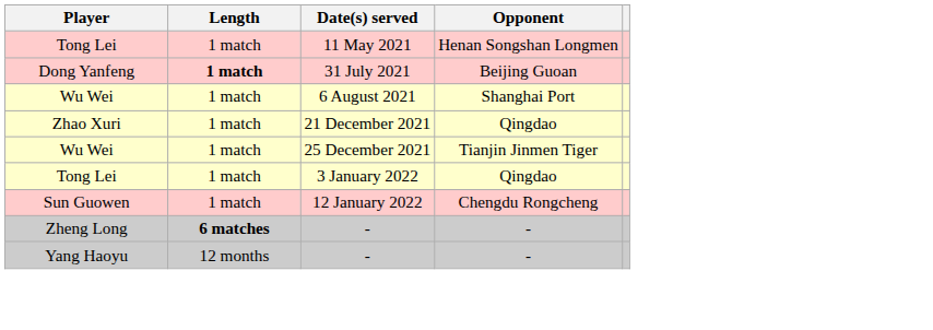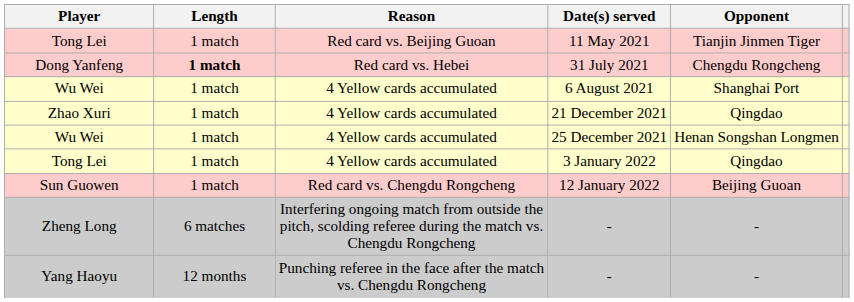 <table class="wikitable" style="text-align: center;">
 <tr>
 <th width="150">Player</th>
 <th width="120">Length</th>
+<th width="280">Reason</th>
 <th>Date(s) served</th>
 <th>Opponent</th>
 <th></th>
 </tr>
 <tr style="background:#fcc">
 <td>Tong Lei</td>
 <td>1 match</td>
+<td>Red card vs. Beijing Guoan</td>
 <td>11 May 2021</td>
-<td>Henan Songshan Longmen</td>
+<td>Tianjin Jinmen Tiger</td>
 <td></td>
 </tr>
 <tr style="background:#fcc">
 <td>Dong Yanfeng</td>
 <td><strong>1 match</strong></td>
+<td>Red card vs. Hebei</td>
 <td>31 July 2021</td>
-<td>Beijing Guoan</td>
+<td>Chengdu Rongcheng</td>
 <td></td>
 </tr>
 <tr style="background:#ffc">
 <td>Wu Wei</td>
 <td>1 match</td>
+<td>4 Yellow cards accumulated</td>
 <td>6 August 2021</td>
 <td>Shanghai Port</td>
 <td></td>
 </tr>
 <tr style="background:#ffc">
 <td>Zhao Xuri</td>
 <td>1 match</td>
+<td>4 Yellow cards accumulated</td>
 <td>21 December 2021</td>
 <td>Qingdao</td>
 <td></td>
 </tr>
 <tr style="background:#ffc">
 <td>Wu Wei</td>
 <td>1 match</td>
+<td>4 Yellow cards accumulated</td>
 <td>25 December 2021</td>
-<td>Tianjin Jinmen Tiger</td>
+<td>Henan Songshan Longmen</td>
 <td></td>
 </tr>
 <tr style="background:#ffc">
 <td>Tong Lei</td>
 <td>1 match</td>
+<td>4 Yellow cards accumulated</td>
 <td>3 January 2022</td>
 <td>Qingdao</td>
 <td></td>
 </tr>
 <tr style="background:#fcc">
 <td>Sun Guowen</td>
 <td>1 match</td>
+<td>Red card vs. Chengdu Rongcheng</td>
 <td>12 January 2022</td>
-<td>Chengdu Rongcheng</td>
+<td>Beijing Guoan</td>
 <td></td>
 </tr>
 <tr style="background:#ccc">
 <td>Zheng Long</td>
-<td><strong>6 matches</strong></td>
+<td>6 matches</td>
+<td>Interfering ongoing match from outside the pitch, scolding referee during the match vs. Chengdu Rongcheng</td>
 <td>-</td>
 <td>-</td>
 <td></td>
 </tr>
 <tr style="background:#ccc">
 <td>Yang Haoyu</td>
 <td>12 months</td>
+<td>Punching referee in the face after the match vs. Chengdu Rongcheng</td>
 <td>-</td>
 <td>-</td>
 <td></td>
 </tr>
 </table>
